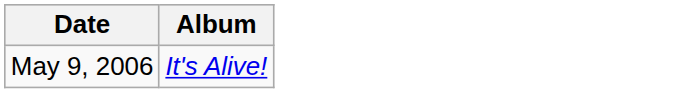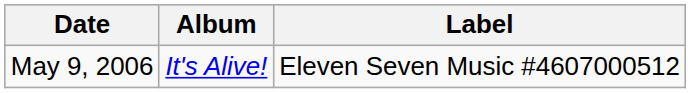 <table class="wikitable">
 <tr>
 <th>Date</th>
 <th>Album</th>
+<th>Label</th>
 </tr>
 <tr>
 <td>May 9, 2006</td>
 <td><em><a href='#'>It's Alive!</a></em></td>
+<td>Eleven Seven Music #4607000512</td>
 </tr>
 </table>
